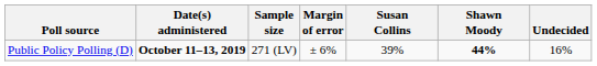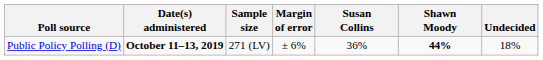 <table class="wikitable" style="font-size:90%;text-align:center;">
 <tr valign=bottom>
 <th>Poll source</th>
 <th>Date(s)<br>administered</th>
 <th>Sample<br>size</th>
 <th>Margin<br>of error</th>
 <th style="width:100px;">Susan<br>Collins</th>
 <th style="width:100px;">Shawn<br>Moody</th>
 <th>Undecided</th>
 </tr>
 <tr>
 <td><a href='#'>Public Policy Polling (D)</a></td>
 <td><strong>October 11–13, 2019</strong></td>
 <td>271 (LV)</td>
 <td>± 6%</td>
-<td>39%</td>
+<td>36%</td>
 <td><strong>44%</strong></td>
-<td>16%</td>
+<td>18%</td>
 </tr>
 </table>
